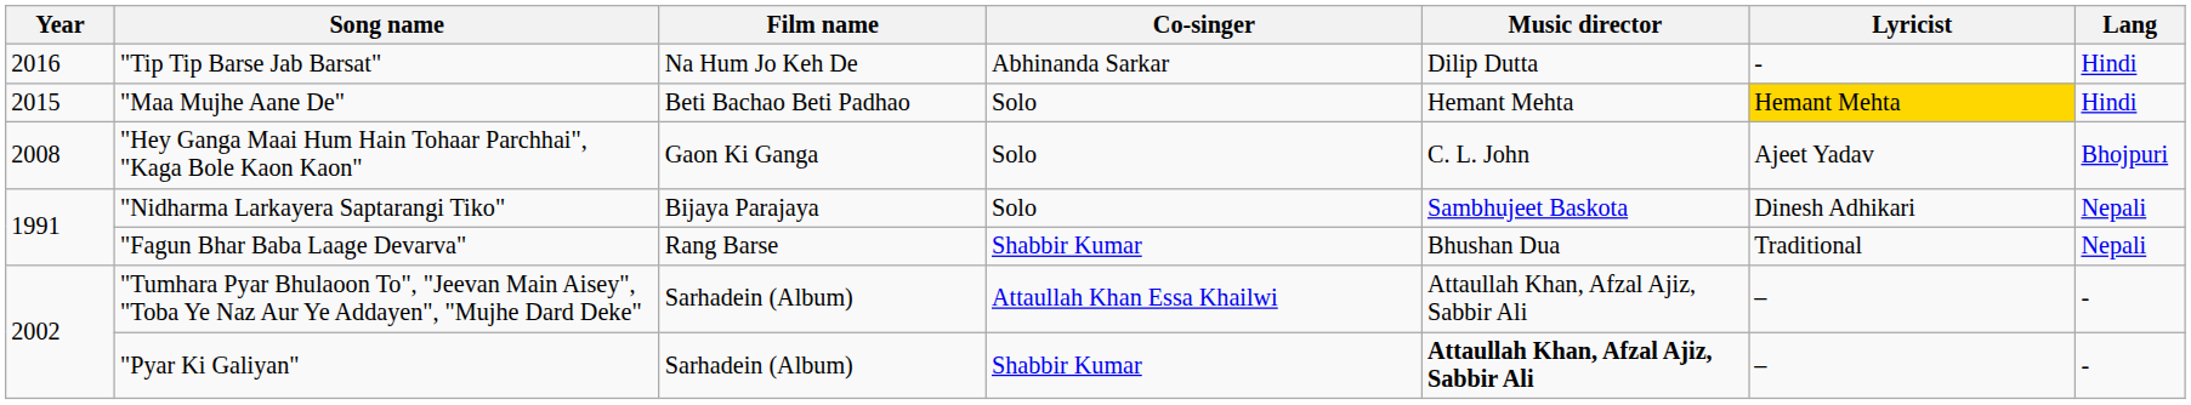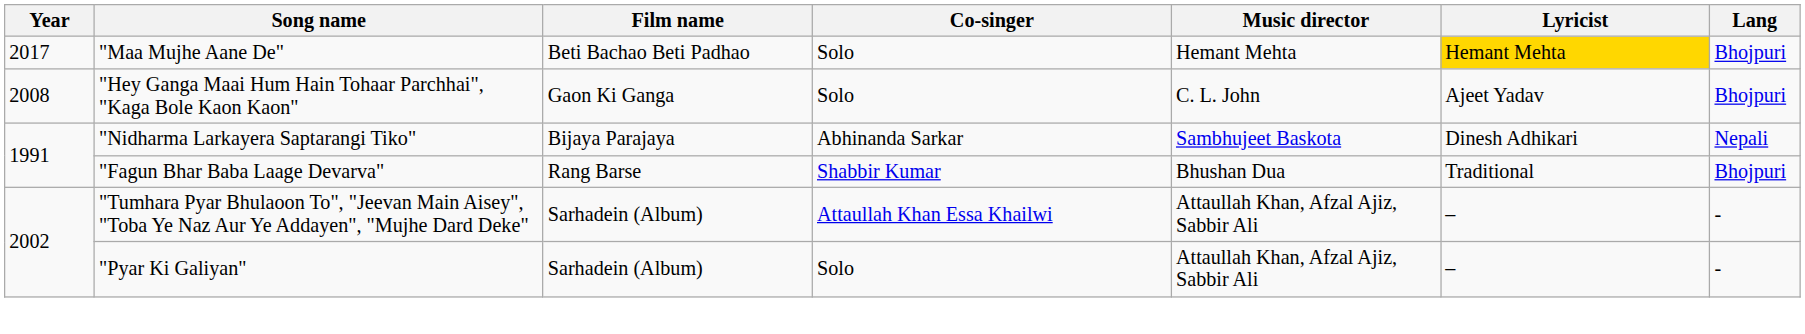 <table class="wikitable sortable" style="width:90%;">
 <tr>
 <th width="5%">Year</th>
 <th width="25%">Song name</th>
 <th width="15%">Film name</th>
 <th width="20%">Co-singer</th>
 <th width="15%">Music director</th>
 <th width="15%">Lyricist</th>
 <th width="5%">Lang</th>
 </tr>
 <tr>
-<td>2016</td>
-<td>"Tip Tip Barse Jab Barsat"</td>
-<td>Na Hum Jo Keh De</td>
-<td>Abhinanda Sarkar</td>
-<td>Dilip Dutta</td>
-<td>-</td>
-<td><a href='#'>Hindi</a></td>
-</tr>
-<tr>
-<td>2015</td>
+<td>2017</td>
 <td>"Maa Mujhe Aane De"</td>
 <td>Beti Bachao Beti Padhao</td>
 <td>Solo</td>
 <td>Hemant Mehta</td>
 <td style="background: gold;">Hemant Mehta</td>
-<td><a href='#'>Hindi</a></td>
+<td><a href='#'>Bhojpuri</a></td>
 </tr>
 <tr>
 <td>2008</td>
 <td>"Hey Ganga Maai Hum Hain Tohaar Parchhai", "Kaga Bole Kaon Kaon"</td>
 <td>Gaon Ki Ganga</td>
 <td>Solo</td>
 <td>C. L. John</td>
 <td>Ajeet Yadav</td>
 <td><a href='#'>Bhojpuri</a></td>
 </tr>
 <tr>
 <td rowspan="2">1991</td>
 <td>"Nidharma Larkayera Saptarangi Tiko"</td>
 <td>Bijaya Parajaya</td>
-<td>Solo</td>
+<td>Abhinanda Sarkar</td>
 <td><a href='#'>Sambhujeet Baskota</a></td>
 <td>Dinesh Adhikari</td>
 <td><a href='#'>Nepali</a></td>
 </tr>
 <tr>
 <td>"Fagun Bhar Baba Laage Devarva"</td>
 <td>Rang Barse</td>
 <td><a href='#'>Shabbir Kumar</a></td>
 <td>Bhushan Dua</td>
 <td>Traditional</td>
-<td><a href='#'>Nepali</a></td>
+<td><a href='#'>Bhojpuri</a></td>
 </tr>
 <tr>
 <td rowspan="2">2002</td>
 <td>"Tumhara Pyar Bhulaoon To", "Jeevan Main Aisey", "Toba Ye Naz Aur Ye Addayen", "Mujhe Dard Deke"</td>
 <td>Sarhadein (Album)</td>
 <td><a href='#'>Attaullah Khan Essa Khailwi</a></td>
 <td>Attaullah Khan, Afzal Ajiz, Sabbir Ali</td>
 <td>–</td>
 <td>-</td>
 </tr>
 <tr>
 <td>"Pyar Ki Galiyan"</td>
 <td>Sarhadein (Album)</td>
-<td><a href='#'>Shabbir Kumar</a></td>
-<td><strong>Attaullah Khan, Afzal Ajiz, Sabbir Ali</strong></td>
+<td>Solo</td>
+<td>Attaullah Khan, Afzal Ajiz, Sabbir Ali</td>
 <td>–</td>
 <td>-</td>
 </tr>
 </table>
